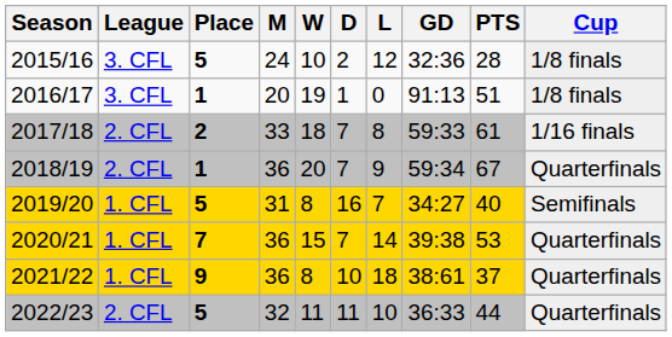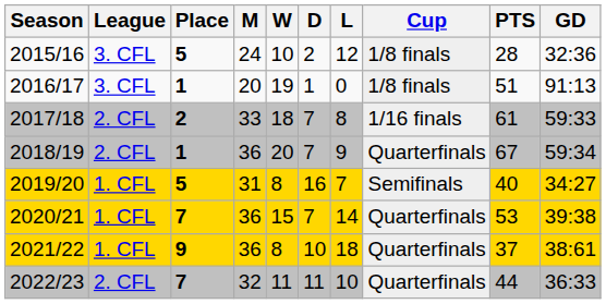 <table class="wikitable">
 <tr>
 <th>Season</th>
 <th>League</th>
 <th>Place</th>
 <th>M</th>
 <th>W</th>
 <th>D</th>
 <th>L</th>
+<th><a href='#'>Cup</a></th>
+<th>PTS</th>
 <th>GD</th>
-<th>PTS</th>
-<th><a href='#'>Cup</a></th>
 </tr>
 <tr>
 <td>2015/16</td>
 <td><a href='#'>3. CFL</a></td>
 <td><strong>5</strong></td>
 <td>24</td>
 <td>10</td>
 <td>2</td>
 <td>12</td>
+<td style="background:#efefef;">1/8 finals</td>
+<td>28</td>
 <td>32:36</td>
-<td>28</td>
-<td style="background:#efefef;">1/8 finals</td>
 </tr>
 <tr>
 <td>2016/17</td>
 <td><a href='#'>3. CFL</a></td>
 <td><strong>1</strong></td>
 <td>20</td>
 <td>19</td>
 <td>1</td>
 <td>0</td>
+<td style="background:#efefef;">1/8 finals</td>
+<td>51</td>
 <td>91:13</td>
-<td>51</td>
-<td style="background:#efefef;">1/8 finals</td>
 </tr>
 <tr>
 <td style="background:silver;">2017/18</td>
 <td style="background:silver;"><a href='#'>2. CFL</a></td>
 <td style="background:silver;"><strong>2</strong></td>
 <td style="background:silver;">33</td>
 <td style="background:silver;">18</td>
 <td style="background:silver;">7</td>
 <td style="background:silver;">8</td>
+<td style="background:#efefef;">1/16 finals</td>
+<td style="background:silver;">61</td>
 <td style="background:silver;">59:33</td>
-<td style="background:silver;">61</td>
-<td style="background:#efefef;">1/16 finals</td>
 </tr>
 <tr>
 <td style="background:silver;">2018/19</td>
 <td style="background:silver;"><a href='#'>2. CFL</a></td>
 <td style="background:silver;"><strong>1</strong></td>
 <td style="background:silver;">36</td>
 <td style="background:silver;">20</td>
 <td style="background:silver;">7</td>
 <td style="background:silver;">9</td>
+<td style="background:#efefef;">Quarterfinals</td>
+<td style="background:silver;">67</td>
 <td style="background:silver;">59:34</td>
-<td style="background:silver;">67</td>
-<td style="background:#efefef;">Quarterfinals</td>
 </tr>
 <tr>
 <td style="background:gold;">2019/20</td>
 <td style="background:gold;"><a href='#'>1. CFL</a></td>
 <td style="background:gold;"><strong>5</strong></td>
 <td style="background:gold;">31</td>
 <td style="background:gold;">8</td>
 <td style="background:gold;">16</td>
 <td style="background:gold;">7</td>
+<td style="background:#efefef;">Semifinals</td>
+<td style="background:gold;">40</td>
 <td style="background:gold;">34:27</td>
-<td style="background:gold;">40</td>
-<td style="background:#efefef;">Semifinals</td>
 </tr>
 <tr>
 <td style="background:gold;">2020/21</td>
 <td style="background:gold;"><a href='#'>1. CFL</a></td>
 <td style="background:gold;"><strong>7</strong></td>
 <td style="background:gold;">36</td>
 <td style="background:gold;">15</td>
 <td style="background:gold;">7</td>
 <td style="background:gold;">14</td>
+<td style="background:#efefef;">Quarterfinals</td>
+<td style="background:gold;">53</td>
 <td style="background:gold;">39:38</td>
-<td style="background:gold;">53</td>
-<td style="background:#efefef;">Quarterfinals</td>
 </tr>
 <tr>
 <td style="background:gold;">2021/22</td>
 <td style="background:gold;"><a href='#'>1. CFL</a></td>
 <td style="background:gold;"><strong>9</strong></td>
 <td style="background:gold;">36</td>
 <td style="background:gold;">8</td>
 <td style="background:gold;">10</td>
 <td style="background:gold;">18</td>
+<td style="background:#efefef;">Quarterfinals</td>
+<td style="background:gold;">37</td>
 <td style="background:gold;">38:61</td>
-<td style="background:gold;">37</td>
-<td style="background:#efefef;">Quarterfinals</td>
 </tr>
 <tr>
 <td style="background:silver;">2022/23</td>
 <td style="background:silver;"><a href='#'>2. CFL</a></td>
-<td style="background:silver;"><strong>5</strong></td>
+<td style="background:silver;"><strong>7</strong></td>
 <td style="background:silver;">32</td>
 <td style="background:silver;">11</td>
 <td style="background:silver;">11</td>
 <td style="background:silver;">10</td>
+<td style="background:#efefef;">Quarterfinals</td>
+<td style="background:silver;">44</td>
 <td style="background:silver;">36:33</td>
-<td style="background:silver;">44</td>
-<td style="background:#efefef;">Quarterfinals</td>
 </tr>
 </table>
